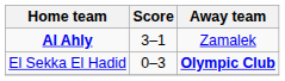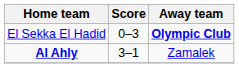 <table class="wikitable" style="text-align: center">
 <tr>
 <th>Home team</th>
 <th>Score</th>
 <th>Away team</th>
 </tr>
 <tr>
+<td><a href='#'>El Sekka El Hadid</a></td>
+<td>0–3</td>
+<td><strong><a href='#'>Olympic Club</a></strong></td>
+</tr>
+<tr>
 <td><strong><a href='#'>Al Ahly</a></strong></td>
 <td>3–1</td>
 <td><a href='#'>Zamalek</a></td>
 </tr>
 <tr>
-<td><a href='#'>El Sekka El Hadid</a></td>
-<td>0–3</td>
-<td><strong><a href='#'>Olympic Club</a></strong></td>
-</tr>
-<tr>
 </tr>
 </table>
